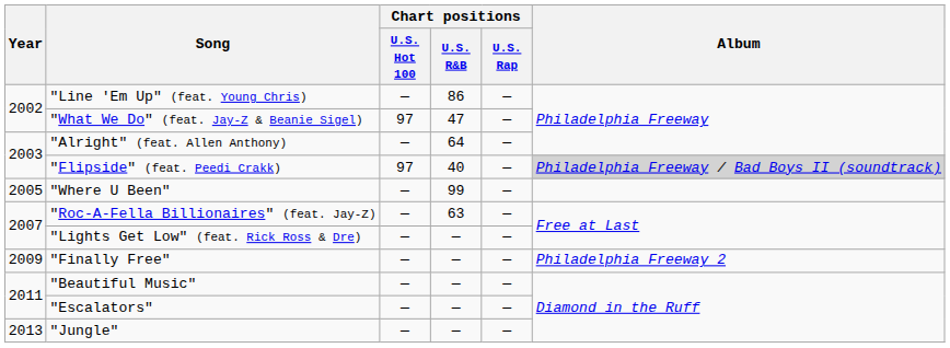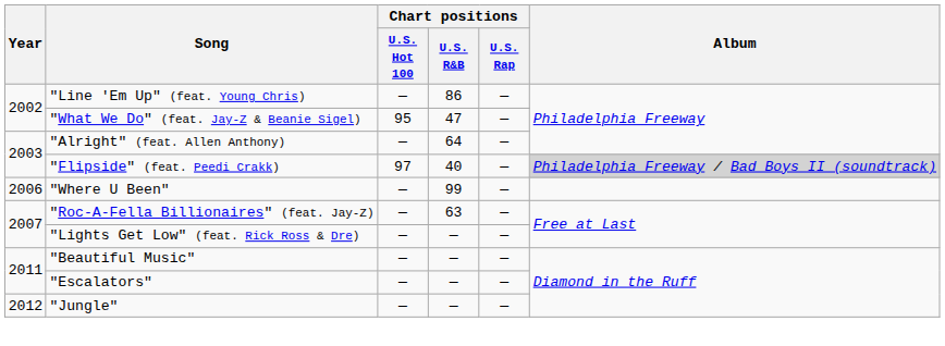 <table class="wikitable">
 <tr>
 <th rowspan="2">Year</th>
 <th rowspan="2">Song</th>
 <th colspan="3">Chart positions</th>
 <th rowspan="2">Album</th>
 </tr>
 <tr>
 <th width="40"><small><a href='#'>U.S. Hot 100</a></small></th>
 <th width="40"><small><a href='#'>U.S. R&B</a></small></th>
 <th width="40"><small><a href='#'>U.S. Rap</a></small></th>
 </tr>
 <tr>
 <td rowspan="2">2002</td>
 <td align="left">"Line 'Em Up" <small>(feat. <a href='#'>Young Chris</a>)</small></td>
 <td style="text-align:center;">—</td>
 <td style="text-align:center;">86</td>
 <td style="text-align:center;">—</td>
 <td rowspan="3"><em><a href='#'>Philadelphia Freeway</a></em></td>
 </tr>
 <tr>
 <td align="left">"<a href='#'>What We Do</a>" <small>(feat. <a href='#'>Jay-Z</a> & <a href='#'>Beanie Sigel</a>)</small></td>
-<td style="text-align:center;">97</td>
+<td style="text-align:center;">95</td>
 <td style="text-align:center;">47</td>
 <td style="text-align:center;">—</td>
 </tr>
 <tr>
 <td rowspan="2">2003</td>
 <td align="left">"Alright" <small>(feat. Allen Anthony)</small></td>
 <td style="text-align:center;">—</td>
 <td style="text-align:center;">64</td>
 <td style="text-align:center;">—</td>
 </tr>
 <tr>
 <td align="left">"<a href='#'>Flipside</a>" <small>(feat. <a href='#'>Peedi Crakk</a>)</small></td>
 <td style="text-align:center;">97</td>
 <td style="text-align:center;">40</td>
 <td style="text-align:center;">—</td>
 <td style="background: lightgrey;"><em><a href='#'>Philadelphia Freeway</a> / <a href='#'>Bad Boys II (soundtrack)</a></em></td>
 </tr>
 <tr>
-<td rowspan="1">2005</td>
+<td rowspan="1">2006</td>
 <td align="left">"Where U Been"</td>
 <td style="text-align:center;">—</td>
 <td style="text-align:center;">99</td>
 <td style="text-align:center;">—</td>
 <td rowspan="1"></td>
 </tr>
 <tr>
 <td rowspan="2">2007</td>
 <td align="left">"<a href='#'>Roc-A-Fella Billionaires</a>" <small>(feat. Jay-Z)</small></td>
 <td style="text-align:center;">—</td>
 <td style="text-align:center;">63</td>
 <td style="text-align:center;">—</td>
 <td rowspan="2"><em><a href='#'>Free at Last</a></em></td>
 </tr>
 <tr>
 <td align="left">"Lights Get Low" <small>(feat. <a href='#'>Rick Ross</a> & <a href='#'>Dre</a>)</small></td>
 <td style="text-align:center;">—</td>
 <td style="text-align:center;">—</td>
 <td style="text-align:center;">—</td>
 </tr>
 <tr>
-<td>2009</td>
-<td align="left">"Finally Free"</td>
-<td style="text-align:center;">—</td>
-<td style="text-align:center;">—</td>
-<td style="text-align:center;">—</td>
-<td><em><a href='#'>Philadelphia Freeway 2</a></em></td>
-</tr>
-<tr>
 <td rowspan="2">2011</td>
 <td align="left">"Beautiful Music"</td>
 <td style="text-align:center;">—</td>
 <td style="text-align:center;">—</td>
 <td style="text-align:center;">—</td>
 <td rowspan="3"><em><a href='#'>Diamond in the Ruff</a></em></td>
 </tr>
 <tr>
 <td align="left">"Escalators"</td>
 <td style="text-align:center;">—</td>
 <td style="text-align:center;">—</td>
 <td style="text-align:center;">—</td>
 </tr>
 <tr>
-<td>2013</td>
+<td>2012</td>
 <td align="left">"Jungle"</td>
 <td style="text-align:center;">—</td>
 <td style="text-align:center;">—</td>
 <td style="text-align:center;">—</td>
 </tr>
 </table>
